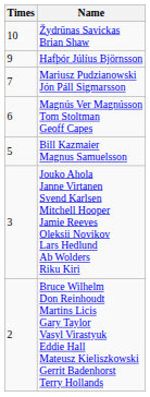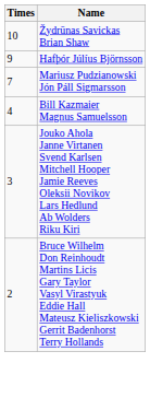 <table class="wikitable">
 <tr>
 <th scope="col">Times</th>
 <th scope="col">Name</th>
 </tr>
 <tr>
 <td>10</td>
 <td> <a href='#'>Žydrūnas Savickas</a><br> <a href='#'>Brian Shaw</a></td>
 </tr>
 <tr>
 <td>9</td>
 <td> <a href='#'>Hafþór Júlíus Björnsson</a></td>
 </tr>
 <tr>
 <td>7</td>
 <td> <a href='#'>Mariusz Pudzianowski</a><br>  <a href='#'>Jón Páll Sigmarsson</a></td>
 </tr>
 <tr>
-<td>6</td>
-<td> <a href='#'>Magnús Ver Magnússon</a> <br>  <a href='#'>Tom Stoltman</a><br> <a href='#'>Geoff Capes</a></td>
-</tr>
-<tr>
-<td>5</td>
+<td>4</td>
 <td> <a href='#'>Bill Kazmaier</a><br> <a href='#'>Magnus Samuelsson</a></td>
 </tr>
 <tr>
 <td>3</td>
 <td> <a href='#'>Jouko Ahola</a><br>  <a href='#'>Janne Virtanen</a><br>  <a href='#'>Svend Karlsen</a><br> <a href='#'>Mitchell Hooper</a><br>  <a href='#'>Jamie Reeves</a><br>  <a href='#'>Oleksii Novikov</a><br>  <a href='#'>Lars Hedlund</a><br> <a href='#'>Ab Wolders</a><br> <a href='#'>Riku Kiri</a></td>
 </tr>
 <tr>
 <td>2</td>
 <td> <a href='#'>Bruce Wilhelm</a><br> <a href='#'>Don Reinhoudt</a><br>  <a href='#'>Martins Licis</a><br>  <a href='#'>Gary Taylor</a><br> <a href='#'>Vasyl Virastyuk</a><br>  <a href='#'>Eddie Hall</a><br> <a href='#'>Mateusz Kieliszkowski</a><br>  <a href='#'>Gerrit Badenhorst</a><br>  <a href='#'>Terry Hollands</a></td>
 </tr>
 </table>
